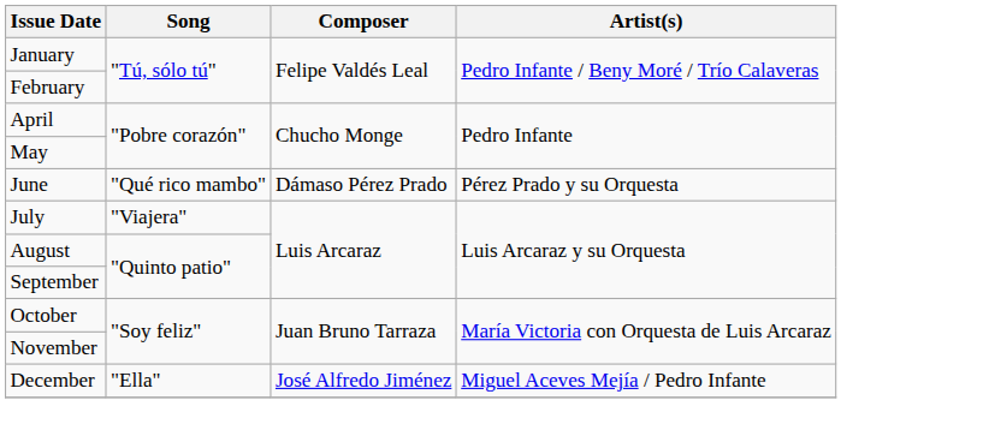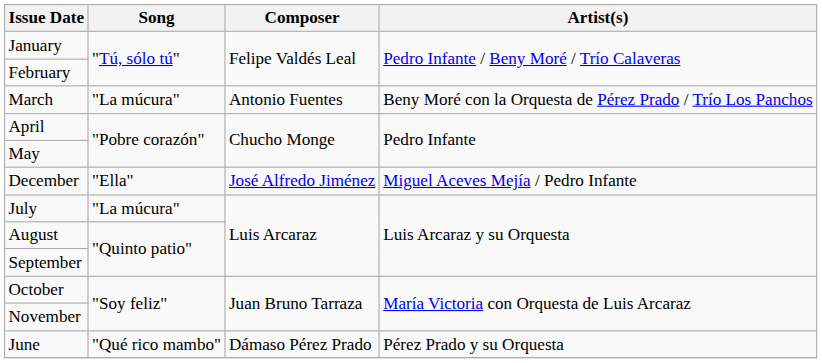 <table class="wikitable">
 <tr>
 <th>Issue Date</th>
 <th>Song</th>
 <th>Composer</th>
 <th>Artist(s)</th>
 </tr>
 <tr>
 <td>January</td>
 <td align="left" rowspan="2">"<a href='#'>Tú, sólo tú</a>"</td>
 <td align="left" rowspan="2">Felipe Valdés Leal</td>
 <td align="left" rowspan="2"><a href='#'>Pedro Infante</a> / <a href='#'>Beny Moré</a> / <a href='#'>Trío Calaveras</a></td>
 </tr>
 <tr>
 <td>February</td>
 </tr>
 <tr>
+<td>March</td>
+<td align="left" rowspan="1">"La múcura"</td>
+<td align="left" rowspan="1">Antonio Fuentes</td>
+<td align="left" rowspan="1">Beny Moré con la Orquesta de <a href='#'>Pérez Prado</a> / <a href='#'>Trío Los Panchos</a></td>
+</tr>
+<tr>
 <td>April</td>
 <td align="left" rowspan="2">"Pobre corazón"</td>
 <td align="left" rowspan="2">Chucho Monge</td>
 <td align="left" rowspan="2">Pedro Infante</td>
 </tr>
 <tr>
 <td>May</td>
 </tr>
 <tr>
-<td>June</td>
-<td align="left" rowspan="1">"Qué rico mambo"</td>
-<td align="left" rowspan="1">Dámaso Pérez Prado</td>
-<td align="left" rowspan="1">Pérez Prado y su Orquesta</td>
+<td>December</td>
+<td align="left" rowspan="1">"Ella"</td>
+<td align="left" rowspan="1"><a href='#'>José Alfredo Jiménez</a></td>
+<td align="left" rowspan="1"><a href='#'>Miguel Aceves Mejía</a> / Pedro Infante</td>
 </tr>
 <tr>
 <td>July</td>
-<td align="left" rowspan="1">"Viajera"</td>
+<td align="left" rowspan="1">"La múcura"</td>
 <td align="left" rowspan="3">Luis Arcaraz</td>
 <td align="left" rowspan="3">Luis Arcaraz y su Orquesta</td>
 </tr>
 <tr>
 <td>August</td>
 <td align="left" rowspan="2">"Quinto patio"</td>
 </tr>
 <tr>
 <td>September</td>
 </tr>
 <tr>
 <td>October</td>
 <td align="left" rowspan="2">"Soy feliz"</td>
 <td align="left" rowspan="2">Juan Bruno Tarraza</td>
 <td align="left" rowspan="2"><a href='#'>María Victoria</a> con Orquesta de Luis Arcaraz</td>
 </tr>
 <tr>
 <td>November</td>
 </tr>
 <tr>
-<td>December</td>
-<td align="left" rowspan="1">"Ella"</td>
-<td align="left" rowspan="1"><a href='#'>José Alfredo Jiménez</a></td>
-<td align="left" rowspan="1"><a href='#'>Miguel Aceves Mejía</a> / Pedro Infante</td>
+<td>June</td>
+<td align="left" rowspan="1">"Qué rico mambo"</td>
+<td align="left" rowspan="1">Dámaso Pérez Prado</td>
+<td align="left" rowspan="1">Pérez Prado y su Orquesta</td>
 </tr>
 <tr>
 </tr>
 </table>
